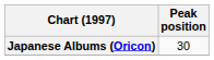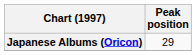 <table class="wikitable plainrowheaders" style="text-align:center">
 <tr>
 <th scope="col">Chart (1997)</th>
 <th scope="col">Peak<br>position</th>
 </tr>
 <tr>
 <th scope="row">Japanese Albums (<a href='#'>Oricon</a>)</th>
-<td align="center">30</td>
+<td align="center">29</td>
 </tr>
 <tr>
 </tr>
 </table>
